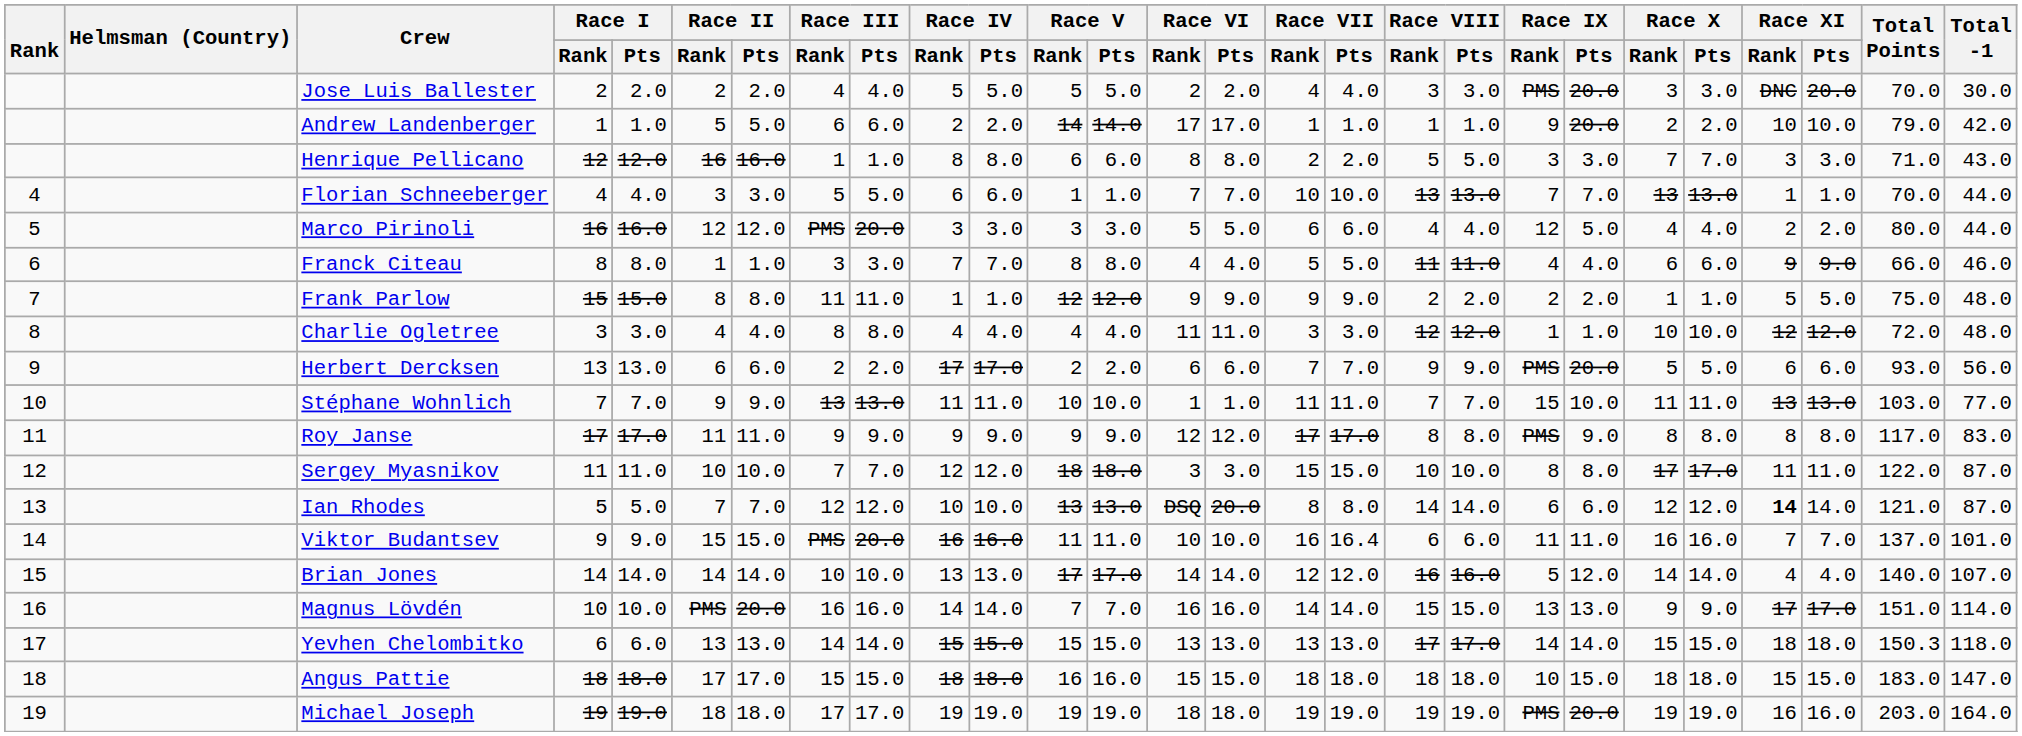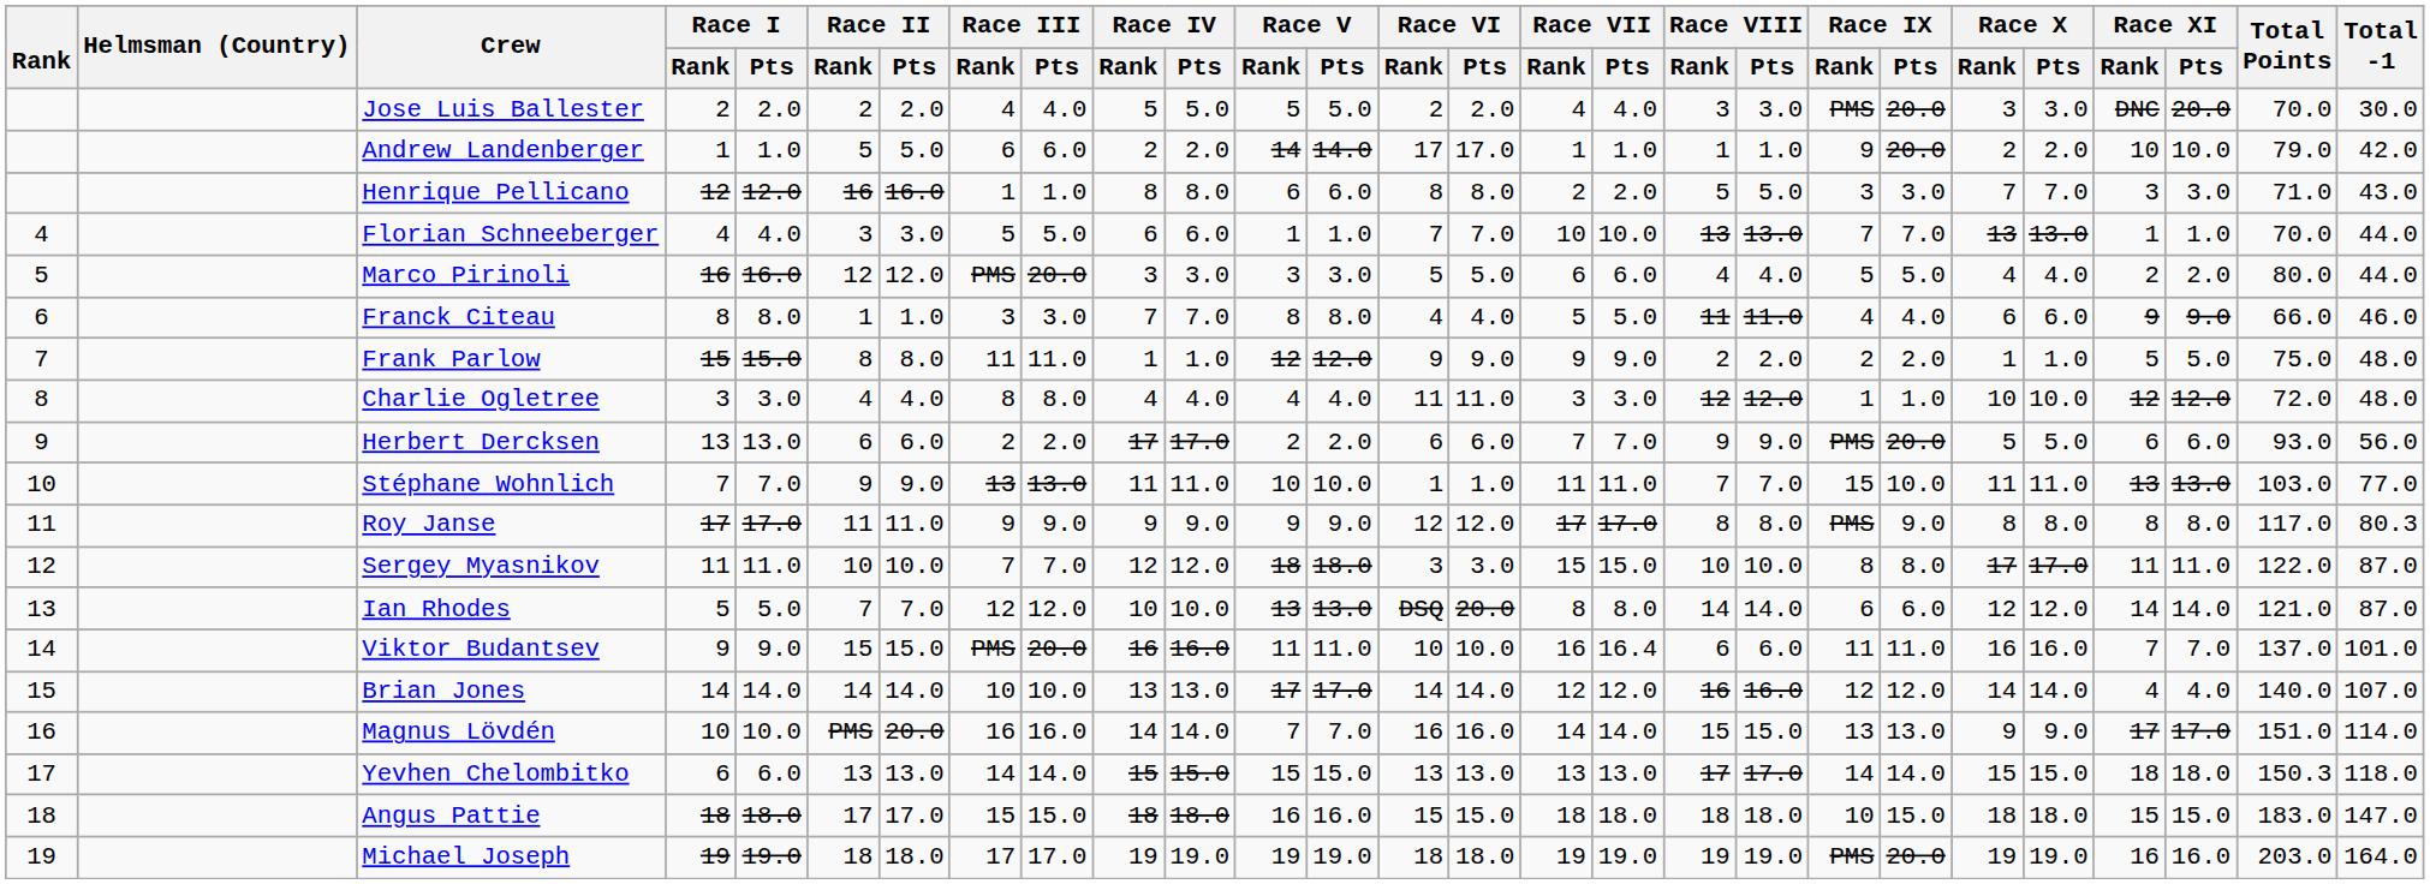 <table class="wikitable" style="text-align:right; font-size:90%">
 <tr>
 <th rowspan="2"><br>Rank</th>
 <th rowspan="2">Helmsman (Country)</th>
 <th rowspan="2">Crew</th>
 <th colspan="2">Race I</th>
 <th colspan="2">Race II</th>
 <th colspan="2">Race III</th>
 <th colspan="2">Race IV</th>
 <th colspan="2">Race V</th>
 <th colspan="2">Race VI</th>
 <th colspan="2">Race VII</th>
 <th colspan="2">Race VIII</th>
 <th colspan="2">Race IX</th>
 <th colspan="2">Race X</th>
 <th colspan="2">Race XI</th>
 <th rowspan="2">Total <br>Points <br></th>
 <th rowspan="2">Total<br>-1<br></th>
 </tr>
 <tr>
 <th>Rank</th>
 <th>Pts</th>
 <th>Rank</th>
 <th>Pts</th>
 <th>Rank</th>
 <th>Pts</th>
 <th>Rank</th>
 <th>Pts</th>
 <th>Rank</th>
 <th>Pts</th>
 <th>Rank</th>
 <th>Pts</th>
 <th>Rank</th>
 <th>Pts</th>
 <th>Rank</th>
 <th>Pts</th>
 <th>Rank</th>
 <th>Pts</th>
 <th>Rank</th>
 <th>Pts</th>
 <th>Rank</th>
 <th>Pts</th>
 </tr>
 <tr style="vertical-align:top;">
 <td align=center></td>
 <td align=left></td>
 <td align=left><a href='#'>Jose Luis Ballester</a> </td>
 <td>2</td>
 <td>2.0</td>
 <td>2</td>
 <td>2.0</td>
 <td>4</td>
 <td>4.0</td>
 <td>5</td>
 <td>5.0</td>
 <td>5</td>
 <td>5.0</td>
 <td>2</td>
 <td>2.0</td>
 <td>4</td>
 <td>4.0</td>
 <td>3</td>
 <td>3.0</td>
 <td><s>PMS</s></td>
 <td><s>20.0</s></td>
 <td>3</td>
 <td>3.0</td>
 <td><s>DNC</s></td>
 <td><s>20.0</s></td>
 <td>70.0</td>
 <td>30.0</td>
 </tr>
 <tr>
 <td align=center></td>
 <td align=left></td>
 <td align=left><a href='#'>Andrew Landenberger</a> </td>
 <td>1</td>
 <td>1.0</td>
 <td>5</td>
 <td>5.0</td>
 <td>6</td>
 <td>6.0</td>
 <td>2</td>
 <td>2.0</td>
 <td><s>14</s></td>
 <td><s>14.0</s></td>
 <td>17</td>
 <td>17.0</td>
 <td>1</td>
 <td>1.0</td>
 <td>1</td>
 <td>1.0</td>
 <td>9</td>
 <td><s>20.0</s></td>
 <td>2</td>
 <td>2.0</td>
 <td>10</td>
 <td>10.0</td>
 <td>79.0</td>
 <td>42.0</td>
 </tr>
 <tr>
 <td align=center></td>
 <td align=left></td>
 <td align=left><a href='#'>Henrique Pellicano</a> </td>
 <td><s>12</s></td>
 <td><s>12.0</s></td>
 <td><s>16</s></td>
 <td><s>16.0</s></td>
 <td>1</td>
 <td>1.0</td>
 <td>8</td>
 <td>8.0</td>
 <td>6</td>
 <td>6.0</td>
 <td>8</td>
 <td>8.0</td>
 <td>2</td>
 <td>2.0</td>
 <td>5</td>
 <td>5.0</td>
 <td>3</td>
 <td>3.0</td>
 <td>7</td>
 <td>7.0</td>
 <td>3</td>
 <td>3.0</td>
 <td>71.0</td>
 <td>43.0</td>
 </tr>
 <tr>
 <td align=center>4</td>
 <td align=left></td>
 <td align=left><a href='#'>Florian Schneeberger</a> </td>
 <td>4</td>
 <td>4.0</td>
 <td>3</td>
 <td>3.0</td>
 <td>5</td>
 <td>5.0</td>
 <td>6</td>
 <td>6.0</td>
 <td>1</td>
 <td>1.0</td>
 <td>7</td>
 <td>7.0</td>
 <td>10</td>
 <td>10.0</td>
 <td><s>13</s></td>
 <td><s>13.0</s></td>
 <td>7</td>
 <td>7.0</td>
 <td><s>13</s></td>
 <td><s>13.0</s></td>
 <td>1</td>
 <td>1.0</td>
 <td>70.0</td>
 <td>44.0</td>
 </tr>
 <tr>
 <td align=center>5</td>
 <td align=left></td>
 <td align=left><a href='#'>Marco Pirinoli</a> </td>
 <td><s>16</s></td>
 <td><s>16.0</s></td>
 <td>12</td>
 <td>12.0</td>
 <td><s>PMS</s></td>
 <td><s>20.0</s></td>
 <td>3</td>
 <td>3.0</td>
 <td>3</td>
 <td>3.0</td>
 <td>5</td>
 <td>5.0</td>
 <td>6</td>
 <td>6.0</td>
 <td>4</td>
 <td>4.0</td>
-<td>12</td>
+<td>5</td>
 <td>5.0</td>
 <td>4</td>
 <td>4.0</td>
 <td>2</td>
 <td>2.0</td>
 <td>80.0</td>
 <td>44.0</td>
 </tr>
 <tr>
 <td align=center>6</td>
 <td align=left></td>
 <td align=left><a href='#'>Franck Citeau</a> </td>
 <td>8</td>
 <td>8.0</td>
 <td>1</td>
 <td>1.0</td>
 <td>3</td>
 <td>3.0</td>
 <td>7</td>
 <td>7.0</td>
 <td>8</td>
 <td>8.0</td>
 <td>4</td>
 <td>4.0</td>
 <td>5</td>
 <td>5.0</td>
 <td><s>11</s></td>
 <td><s>11.0</s></td>
 <td>4</td>
 <td>4.0</td>
 <td>6</td>
 <td>6.0</td>
 <td><s>9</s></td>
 <td><s>9.0</s></td>
 <td>66.0</td>
 <td>46.0</td>
 </tr>
 <tr>
 <td align=center>7</td>
 <td align=left></td>
 <td align=left><a href='#'>Frank Parlow</a> </td>
 <td><s>15</s></td>
 <td><s>15.0</s></td>
 <td>8</td>
 <td>8.0</td>
 <td>11</td>
 <td>11.0</td>
 <td>1</td>
 <td>1.0</td>
 <td><s>12</s></td>
 <td><s>12.0</s></td>
 <td>9</td>
 <td>9.0</td>
 <td>9</td>
 <td>9.0</td>
 <td>2</td>
 <td>2.0</td>
 <td>2</td>
 <td>2.0</td>
 <td>1</td>
 <td>1.0</td>
 <td>5</td>
 <td>5.0</td>
 <td>75.0</td>
 <td>48.0</td>
 </tr>
 <tr>
 <td align=center>8</td>
 <td align=left></td>
 <td align=left><a href='#'>Charlie Ogletree</a> </td>
 <td>3</td>
 <td>3.0</td>
 <td>4</td>
 <td>4.0</td>
 <td>8</td>
 <td>8.0</td>
 <td>4</td>
 <td>4.0</td>
 <td>4</td>
 <td>4.0</td>
 <td>11</td>
 <td>11.0</td>
 <td>3</td>
 <td>3.0</td>
 <td><s>12</s></td>
 <td><s>12.0</s></td>
 <td>1</td>
 <td>1.0</td>
 <td>10</td>
 <td>10.0</td>
 <td><s>12</s></td>
 <td><s>12.0</s></td>
 <td>72.0</td>
 <td>48.0</td>
 </tr>
 <tr>
 <td align=center>9</td>
 <td align=left></td>
 <td align=left><a href='#'>Herbert Dercksen</a> </td>
 <td>13</td>
 <td>13.0</td>
 <td>6</td>
 <td>6.0</td>
 <td>2</td>
 <td>2.0</td>
 <td><s>17</s></td>
 <td><s>17.0</s></td>
 <td>2</td>
 <td>2.0</td>
 <td>6</td>
 <td>6.0</td>
 <td>7</td>
 <td>7.0</td>
 <td>9</td>
 <td>9.0</td>
 <td><s>PMS</s></td>
 <td><s>20.0</s></td>
 <td>5</td>
 <td>5.0</td>
 <td>6</td>
 <td>6.0</td>
 <td>93.0</td>
 <td>56.0</td>
 </tr>
 <tr>
 <td align=center>10</td>
 <td align=left></td>
 <td align=left><a href='#'>Stéphane Wohnlich</a> </td>
 <td>7</td>
 <td>7.0</td>
 <td>9</td>
 <td>9.0</td>
 <td><s>13</s></td>
 <td><s>13.0</s></td>
 <td>11</td>
 <td>11.0</td>
 <td>10</td>
 <td>10.0</td>
 <td>1</td>
 <td>1.0</td>
 <td>11</td>
 <td>11.0</td>
 <td>7</td>
 <td>7.0</td>
 <td>15</td>
 <td>10.0</td>
 <td>11</td>
 <td>11.0</td>
 <td><s>13</s></td>
 <td><s>13.0</s></td>
 <td>103.0</td>
 <td>77.0</td>
 </tr>
 <tr>
 <td align=center>11</td>
 <td align=left></td>
 <td align=left><a href='#'>Roy Janse</a> </td>
 <td><s>17</s></td>
 <td><s>17.0</s></td>
 <td>11</td>
 <td>11.0</td>
 <td>9</td>
 <td>9.0</td>
 <td>9</td>
 <td>9.0</td>
 <td>9</td>
 <td>9.0</td>
 <td>12</td>
 <td>12.0</td>
 <td><s>17</s></td>
 <td><s>17.0</s></td>
 <td>8</td>
 <td>8.0</td>
 <td><s>PMS</s></td>
 <td>9.0</td>
 <td>8</td>
 <td>8.0</td>
 <td>8</td>
 <td>8.0</td>
 <td>117.0</td>
-<td>83.0</td>
+<td>80.3</td>
 </tr>
 <tr>
 <td align=center>12</td>
 <td align=left></td>
 <td align=left><a href='#'>Sergey Myasnikov</a> </td>
 <td>11</td>
 <td>11.0</td>
 <td>10</td>
 <td>10.0</td>
 <td>7</td>
 <td>7.0</td>
 <td>12</td>
 <td>12.0</td>
 <td><s>18</s></td>
 <td><s>18.0</s></td>
 <td>3</td>
 <td>3.0</td>
 <td>15</td>
 <td>15.0</td>
 <td>10</td>
 <td>10.0</td>
 <td>8</td>
 <td>8.0</td>
 <td><s>17</s></td>
 <td><s>17.0</s></td>
 <td>11</td>
 <td>11.0</td>
 <td>122.0</td>
 <td>87.0</td>
 </tr>
 <tr>
 <td align=center>13</td>
 <td align=left></td>
 <td align=left><a href='#'>Ian Rhodes</a> </td>
 <td>5</td>
 <td>5.0</td>
 <td>7</td>
 <td>7.0</td>
 <td>12</td>
 <td>12.0</td>
 <td>10</td>
 <td>10.0</td>
 <td><s>13</s></td>
 <td><s>13.0</s></td>
 <td><s>DSQ</s></td>
 <td><s>20.0</s></td>
 <td>8</td>
 <td>8.0</td>
 <td>14</td>
 <td>14.0</td>
 <td>6</td>
 <td>6.0</td>
 <td>12</td>
 <td>12.0</td>
-<td><strong>14</strong></td>
+<td>14</td>
 <td>14.0</td>
 <td>121.0</td>
 <td>87.0</td>
 </tr>
 <tr>
 <td align=center>14</td>
 <td align=left></td>
 <td align=left><a href='#'>Viktor Budantsev</a> </td>
 <td>9</td>
 <td>9.0</td>
 <td>15</td>
 <td>15.0</td>
 <td><s>PMS</s></td>
 <td><s>20.0</s></td>
 <td><s>16</s></td>
 <td><s>16.0</s></td>
 <td>11</td>
 <td>11.0</td>
 <td>10</td>
 <td>10.0</td>
 <td>16</td>
 <td>16.4</td>
 <td>6</td>
 <td>6.0</td>
 <td>11</td>
 <td>11.0</td>
 <td>16</td>
 <td>16.0</td>
 <td>7</td>
 <td>7.0</td>
 <td>137.0</td>
 <td>101.0</td>
 </tr>
 <tr>
 <td align=center>15</td>
 <td align=left></td>
 <td align=left><a href='#'>Brian Jones</a> </td>
 <td>14</td>
 <td>14.0</td>
 <td>14</td>
 <td>14.0</td>
 <td>10</td>
 <td>10.0</td>
 <td>13</td>
 <td>13.0</td>
 <td><s>17</s></td>
 <td><s>17.0</s></td>
 <td>14</td>
 <td>14.0</td>
 <td>12</td>
 <td>12.0</td>
 <td><s>16</s></td>
 <td><s>16.0</s></td>
-<td>5</td>
+<td>12</td>
 <td>12.0</td>
 <td>14</td>
 <td>14.0</td>
 <td>4</td>
 <td>4.0</td>
 <td>140.0</td>
 <td>107.0</td>
 </tr>
 <tr>
 <td align=center>16</td>
 <td align=left></td>
 <td align=left><a href='#'>Magnus Lövdén</a> </td>
 <td>10</td>
 <td>10.0</td>
 <td><s>PMS</s></td>
 <td><s>20.0</s></td>
 <td>16</td>
 <td>16.0</td>
 <td>14</td>
 <td>14.0</td>
 <td>7</td>
 <td>7.0</td>
 <td>16</td>
 <td>16.0</td>
 <td>14</td>
 <td>14.0</td>
 <td>15</td>
 <td>15.0</td>
 <td>13</td>
 <td>13.0</td>
 <td>9</td>
 <td>9.0</td>
 <td><s>17</s></td>
 <td><s>17.0</s></td>
 <td>151.0</td>
 <td>114.0</td>
 </tr>
 <tr>
 <td align=center>17</td>
 <td align=left></td>
 <td align=left><a href='#'>Yevhen Chelombitko</a> </td>
 <td>6</td>
 <td>6.0</td>
 <td>13</td>
 <td>13.0</td>
 <td>14</td>
 <td>14.0</td>
 <td><s>15</s></td>
 <td><s>15.0</s></td>
 <td>15</td>
 <td>15.0</td>
 <td>13</td>
 <td>13.0</td>
 <td>13</td>
 <td>13.0</td>
 <td><s>17</s></td>
 <td><s>17.0</s></td>
 <td>14</td>
 <td>14.0</td>
 <td>15</td>
 <td>15.0</td>
 <td>18</td>
 <td>18.0</td>
 <td>150.3</td>
 <td>118.0</td>
 </tr>
 <tr>
 <td align=center>18</td>
 <td align=left></td>
 <td align=left><a href='#'>Angus Pattie</a> </td>
 <td><s>18</s></td>
 <td><s>18.0</s></td>
 <td>17</td>
 <td>17.0</td>
 <td>15</td>
 <td>15.0</td>
 <td><s>18</s></td>
 <td><s>18.0</s></td>
 <td>16</td>
 <td>16.0</td>
 <td>15</td>
 <td>15.0</td>
 <td>18</td>
 <td>18.0</td>
 <td>18</td>
 <td>18.0</td>
 <td>10</td>
 <td>15.0</td>
 <td>18</td>
 <td>18.0</td>
 <td>15</td>
 <td>15.0</td>
 <td>183.0</td>
 <td>147.0</td>
 </tr>
 <tr>
 <td align=center>19</td>
 <td align=left></td>
 <td align=left><a href='#'>Michael Joseph</a> </td>
 <td><s>19</s></td>
 <td><s>19.0</s></td>
 <td>18</td>
 <td>18.0</td>
 <td>17</td>
 <td>17.0</td>
 <td>19</td>
 <td>19.0</td>
 <td>19</td>
 <td>19.0</td>
 <td>18</td>
 <td>18.0</td>
 <td>19</td>
 <td>19.0</td>
 <td>19</td>
 <td>19.0</td>
 <td><s>PMS</s></td>
 <td><s>20.0</s></td>
 <td>19</td>
 <td>19.0</td>
 <td>16</td>
 <td>16.0</td>
 <td>203.0</td>
 <td>164.0</td>
 </tr>
 <tr>
 </tr>
 </table>
